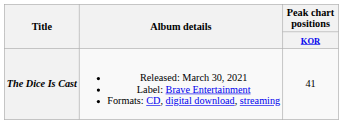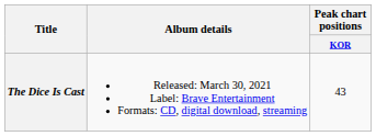 <table class="wikitable plainrowheaders" style="text-align:center;">
 <tr>
 <th scope="Sicol" rowspan="2">Title</th>
 <th scope="col" rowspan="2">Album details</th>
 <th scope="col" colspan="1" style="width:5em;">Peak chart positions</th>
 </tr>
 <tr>
 <th><small><a href='#'>KOR</a></small><br></th>
 </tr>
 <tr>
 <th scope="row"><em>The Dice Is Cast</em></th>
 <td><br><ul><li>Released: March 30, 2021</li><li>Label: <a href='#'>Brave Entertainment</a></li><li>Formats: <a href='#'>CD</a>, <a href='#'>digital download</a>, <a href='#'>streaming</a></li></ul></td>
-<td>41</td>
+<td>43</td>
 </tr>
 </table>
